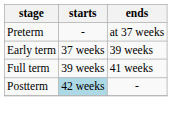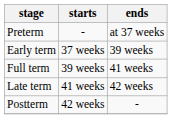 <table class="wikitable floatright">
 <tr>
 <th>stage</th>
 <th>starts</th>
 <th>ends</th>
 </tr>
 <tr>
 <td>Preterm</td>
 <td style="text-align: center;">-</td>
 <td>at 37 weeks</td>
 </tr>
 <tr>
 <td>Early term</td>
 <td>37 weeks</td>
 <td>39 weeks</td>
 </tr>
 <tr>
 <td>Full term</td>
 <td>39 weeks</td>
 <td>41 weeks</td>
 </tr>
 <tr>
+<td>Late term</td>
+<td>41 weeks</td>
+<td>42 weeks</td>
+</tr>
+<tr>
 <td>Postterm</td>
-<td style="background: lightblue;">42 weeks</td>
+<td>42 weeks</td>
 <td style="text-align: center;">-</td>
 </tr>
 <tr>
 </tr>
 </table>
